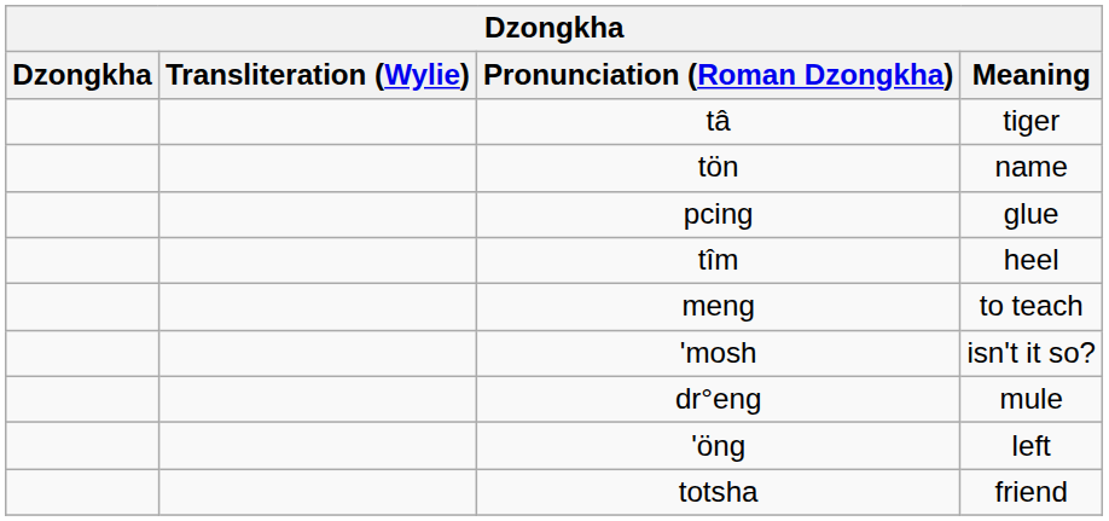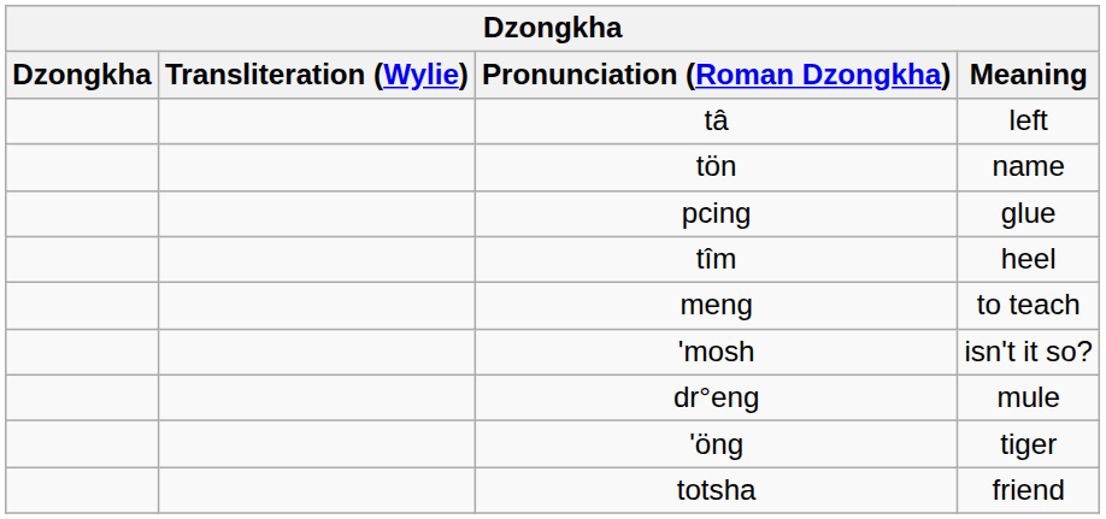 <table class="wikitable" style="text-align:center;">
 <tr>
 <th colspan="6">Dzongkha</th>
 </tr>
 <tr>
 <th>Dzongkha</th>
 <th>Transliteration (<a href='#'>Wylie</a>)</th>
 <th>Pronunciation (<a href='#'>Roman Dzongkha</a>)</th>
 <th>Meaning</th>
 </tr>
 <tr>
 <td></td>
 <td></td>
 <td>tâ</td>
-<td>tiger</td>
+<td>left</td>
 </tr>
 <tr>
 <td></td>
 <td></td>
 <td>tön</td>
 <td>name</td>
 </tr>
 <tr>
 <td></td>
 <td></td>
 <td>pcing</td>
 <td>glue</td>
 </tr>
 <tr>
 <td></td>
 <td></td>
 <td>tîm</td>
 <td>heel</td>
 </tr>
 <tr>
 <td></td>
 <td></td>
 <td>meng</td>
 <td>to teach</td>
 </tr>
 <tr>
 <td></td>
 <td></td>
 <td>'mosh</td>
 <td>isn't it so?</td>
 </tr>
 <tr>
 <td></td>
 <td></td>
 <td>dr°eng</td>
 <td>mule</td>
 </tr>
 <tr>
 <td></td>
 <td></td>
 <td>'öng</td>
-<td>left</td>
+<td>tiger</td>
 </tr>
 <tr>
 <td></td>
 <td></td>
 <td>totsha</td>
 <td>friend</td>
 </tr>
 </table>
